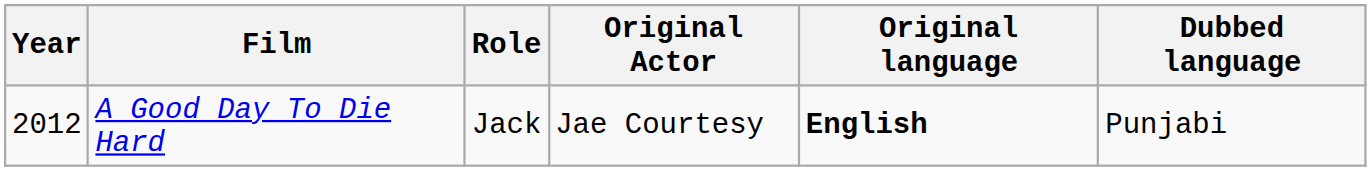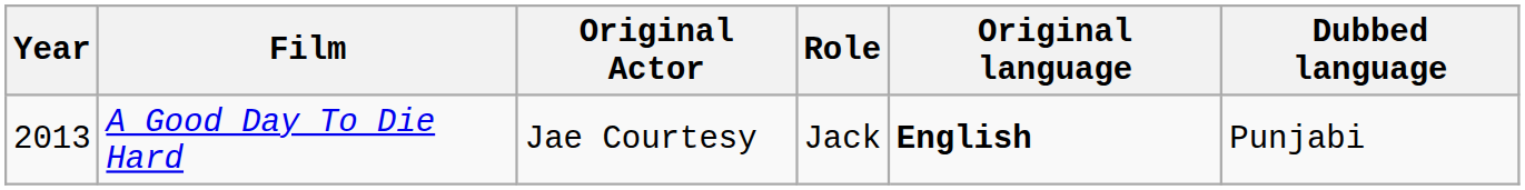 <table class="wikitable sortable">
 <tr>
 <th>Year</th>
 <th>Film</th>
+<th>Original Actor</th>
 <th>Role</th>
-<th>Original Actor</th>
 <th>Original language</th>
 <th>Dubbed language</th>
 </tr>
 <tr>
-<td>2012</td>
+<td>2013</td>
 <td><em><a href='#'>A Good Day To Die Hard</a></em></td>
+<td>Jae Courtesy</td>
 <td>Jack</td>
-<td>Jae Courtesy</td>
 <td><strong>English</strong></td>
 <td>Punjabi</td>
 </tr>
 </table>
